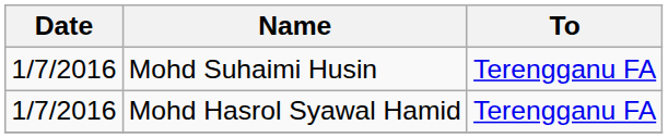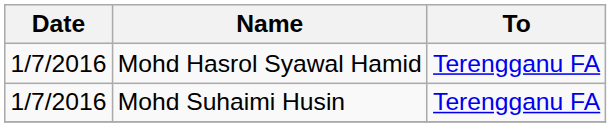 <table class="wikitable sortable">
 <tr>
 <th style="background:;">Date</th>
 <th style="background:;">Name</th>
 <th style="background:;">To</th>
 </tr>
 <tr>
 <td>1/7/2016</td>
-<td> Mohd Suhaimi Husin</td>
+<td> Mohd Hasrol Syawal Hamid</td>
 <td> <a href='#'>Terengganu FA</a></td>
 </tr>
 <tr>
 <td>1/7/2016</td>
-<td> Mohd Hasrol Syawal Hamid</td>
+<td> Mohd Suhaimi Husin</td>
 <td> <a href='#'>Terengganu FA</a></td>
 </tr>
 <tr>
 </tr>
 </table>
